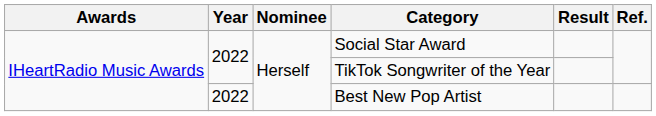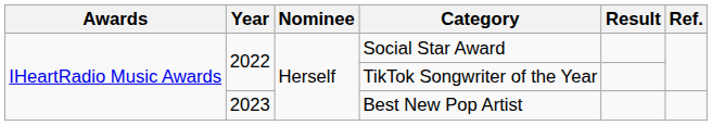 <table class="wikitable">
 <tr>
 <th>Awards</th>
 <th>Year</th>
 <th>Nominee</th>
 <th>Category</th>
 <th>Result</th>
 <th>Ref.</th>
 </tr>
 <tr>
 <td rowspan="3"><a href='#'>IHeartRadio Music Awards</a></td>
 <td rowspan="2">2022</td>
 <td rowspan="3">Herself</td>
 <td>Social Star Award</td>
 <td></td>
 <td rowspan="2"></td>
 </tr>
 <tr>
 <td>TikTok Songwriter of the Year</td>
 <td></td>
 </tr>
 <tr>
-<td>2022</td>
+<td>2023</td>
 <td>Best New Pop Artist</td>
 <td></td>
 <td></td>
 </tr>
 </table>
